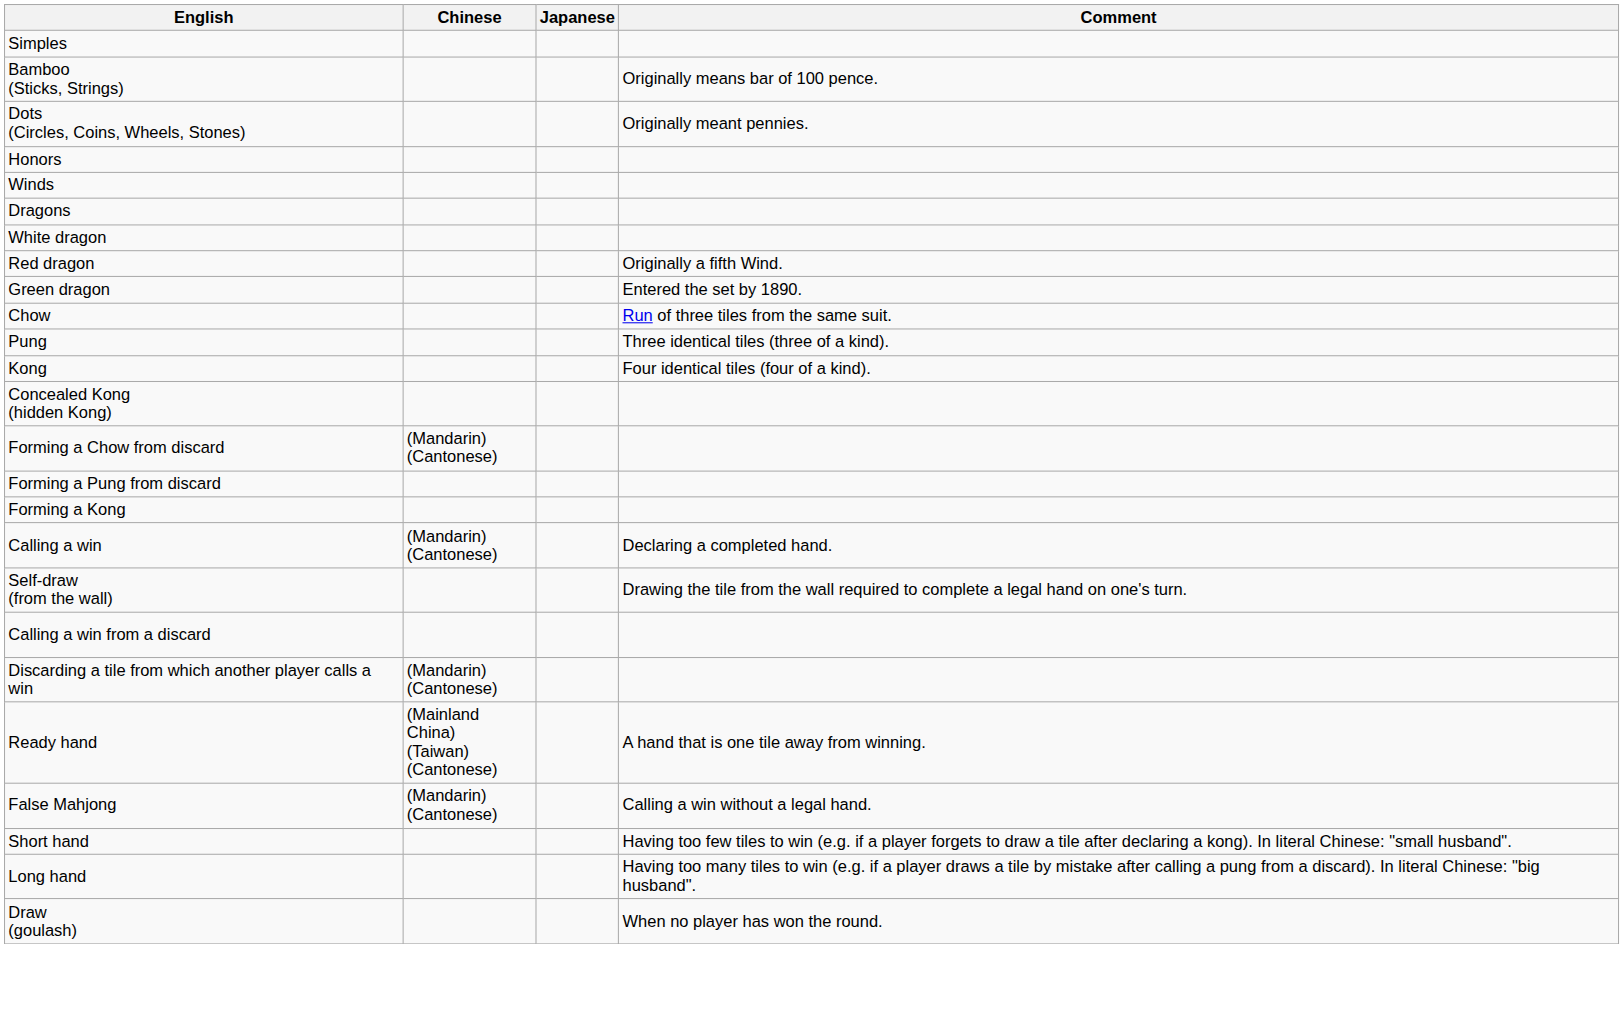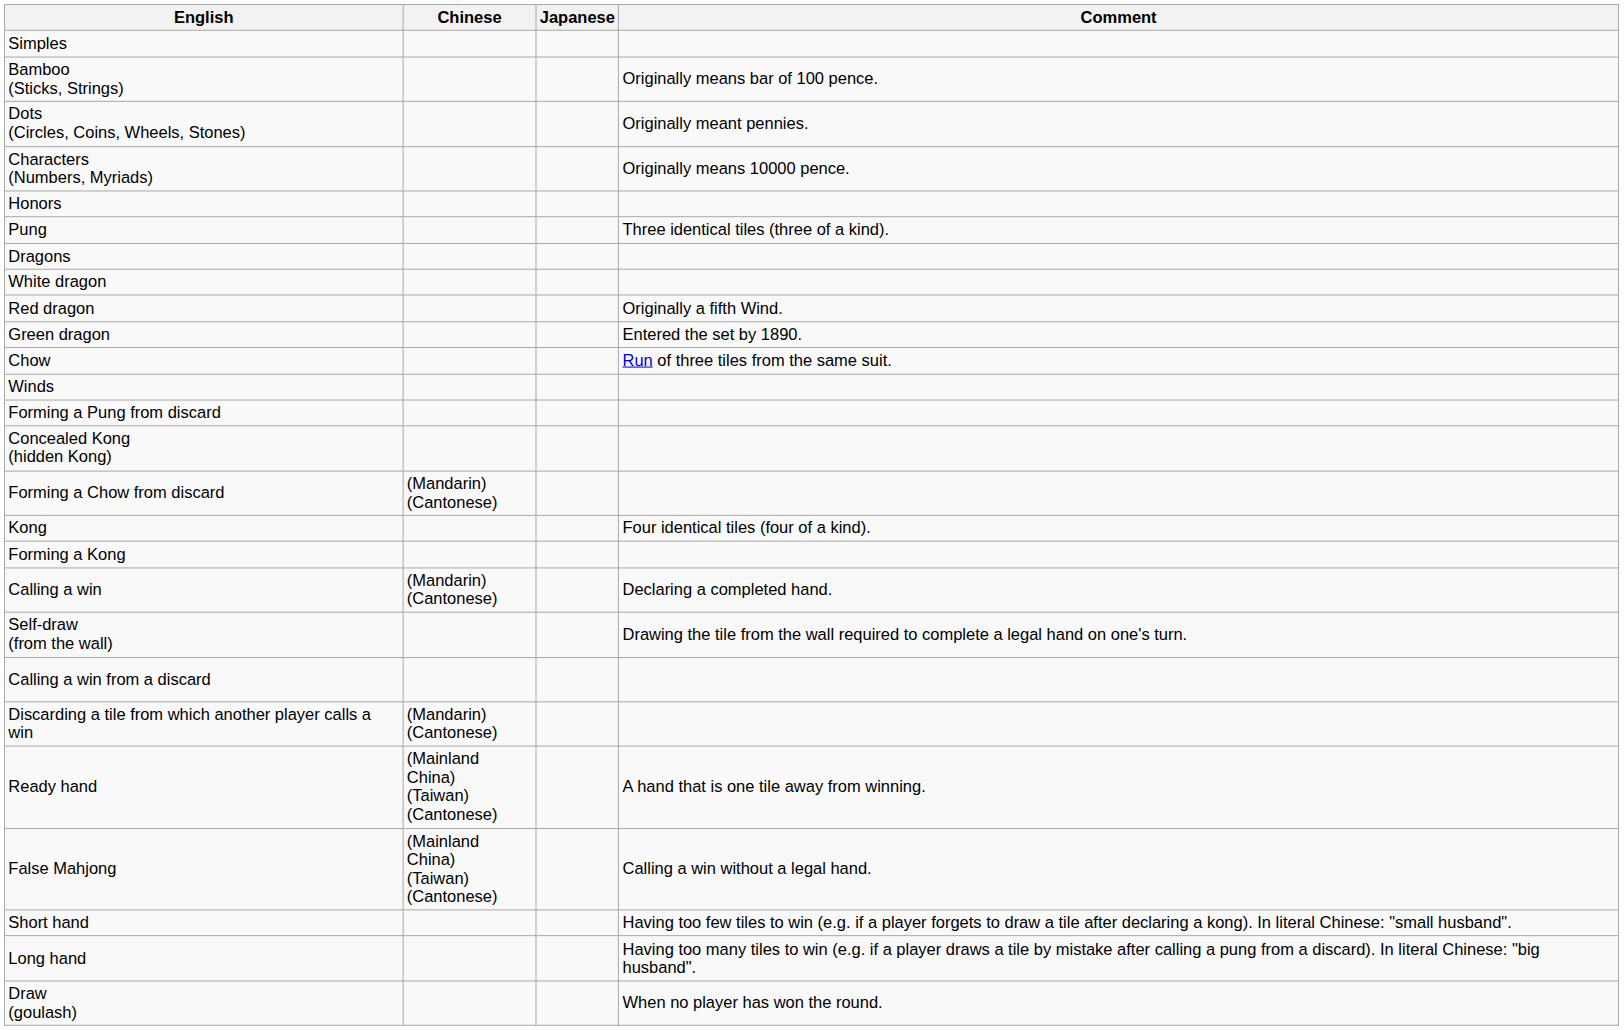 <table class="wikitable">
 <tr align="center">
 <th>English</th>
 <th>Chinese</th>
 <th>Japanese</th>
 <th>Comment</th>
 </tr>
 <tr align="left">
 <td>Simples</td>
 <td></td>
 <td></td>
 <td></td>
 </tr>
 <tr align="left">
 <td>Bamboo<br>(Sticks, Strings)</td>
 <td></td>
 <td></td>
 <td>Originally means bar of 100 pence.</td>
 </tr>
 <tr align="left">
 <td>Dots<br>(Circles, Coins, Wheels, Stones)</td>
 <td><br></td>
 <td></td>
 <td>Originally meant pennies.</td>
 </tr>
 <tr align="left">
+<td>Characters<br>(Numbers, Myriads)</td>
+<td></td>
+<td></td>
+<td>Originally means 10000 pence.</td>
+</tr>
+<tr align="left">
 <td>Honors</td>
 <td><br></td>
 <td></td>
 <td></td>
 </tr>
 <tr align="left">
-<td>Winds</td>
+<td>Pung</td>
 <td></td>
 <td></td>
-<td></td>
+<td>Three identical tiles (three of a kind).</td>
 </tr>
 <tr align="left">
 <td>Dragons</td>
 <td></td>
 <td></td>
 <td></td>
 </tr>
 <tr align="left">
 <td>White dragon</td>
 <td></td>
 <td></td>
 <td></td>
 </tr>
 <tr align="left">
 <td>Red dragon</td>
 <td><br></td>
 <td></td>
 <td>Originally a fifth Wind.</td>
 </tr>
 <tr align="left">
 <td>Green dragon</td>
 <td><br></td>
 <td></td>
 <td>Entered the set by 1890.</td>
 </tr>
 <tr align="left">
 <td>Chow</td>
 <td></td>
 <td></td>
 <td><a href='#'>Run</a> of three tiles from the same suit.</td>
 </tr>
 <tr align="left">
-<td>Pung</td>
+<td>Winds</td>
 <td></td>
 <td></td>
-<td>Three identical tiles (three of a kind).</td>
+<td></td>
 </tr>
 <tr align="left">
-<td>Kong</td>
+<td>Forming a Pung from discard</td>
 <td></td>
 <td></td>
-<td>Four identical tiles (four of a kind).</td>
+<td></td>
 </tr>
 <tr align="left">
 <td>Concealed Kong<br>(hidden Kong)</td>
 <td></td>
 <td></td>
 <td></td>
 </tr>
 <tr align="left">
 <td>Forming a Chow from discard</td>
 <td>(Mandarin) <br>(Cantonese) </td>
 <td></td>
 <td></td>
 </tr>
 <tr align="left">
-<td>Forming a Pung from discard</td>
+<td>Kong</td>
 <td></td>
 <td></td>
-<td></td>
+<td>Four identical tiles (four of a kind).</td>
 </tr>
 <tr align="left">
 <td>Forming a Kong</td>
 <td></td>
 <td></td>
 <td></td>
 </tr>
 <tr align="left">
 <td>Calling a win</td>
 <td>(Mandarin) <br>(Cantonese) </td>
 <td><br></td>
 <td>Declaring a completed hand.</td>
 </tr>
 <tr align="left">
 <td>Self-draw<br>(from the wall)</td>
 <td></td>
 <td><br></td>
 <td>Drawing the tile from the wall required to complete a legal hand on one's turn.</td>
 </tr>
 <tr align="left">
 <td>Calling a win from a discard</td>
 <td></td>
 <td><br><br></td>
 <td></td>
 </tr>
 <tr align="left">
 <td>Discarding a tile from which another player calls a win</td>
 <td>(Mandarin) <br>(Cantonese) </td>
 <td><br><br></td>
 <td></td>
 </tr>
 <tr align="left">
 <td>Ready hand</td>
 <td>(Mainland China) <br>(Taiwan)  <br>(Cantonese) </td>
 <td></td>
 <td>A hand that is one tile away from winning.</td>
 </tr>
 <tr align="left">
 <td>False Mahjong</td>
-<td>(Mandarin) <br>(Cantonese) </td>
+<td>(Mainland China) <br>(Taiwan)  <br>(Cantonese) </td>
 <td></td>
 <td>Calling a win without a legal hand.</td>
 </tr>
 <tr align="left">
 <td>Short hand</td>
 <td></td>
 <td></td>
 <td>Having too few tiles to win (e.g. if a player forgets to draw a tile after declaring a kong). In literal Chinese: "small husband".</td>
 </tr>
 <tr align="left">
 <td>Long hand</td>
 <td></td>
 <td></td>
 <td>Having too many tiles to win (e.g. if a player draws a tile by mistake after calling a pung from a discard). In literal Chinese: "big husband".</td>
 </tr>
 <tr align="left">
 <td>Draw<br>(goulash)</td>
 <td><br></td>
 <td></td>
 <td>When no player has won the round.</td>
 </tr>
 </table>
